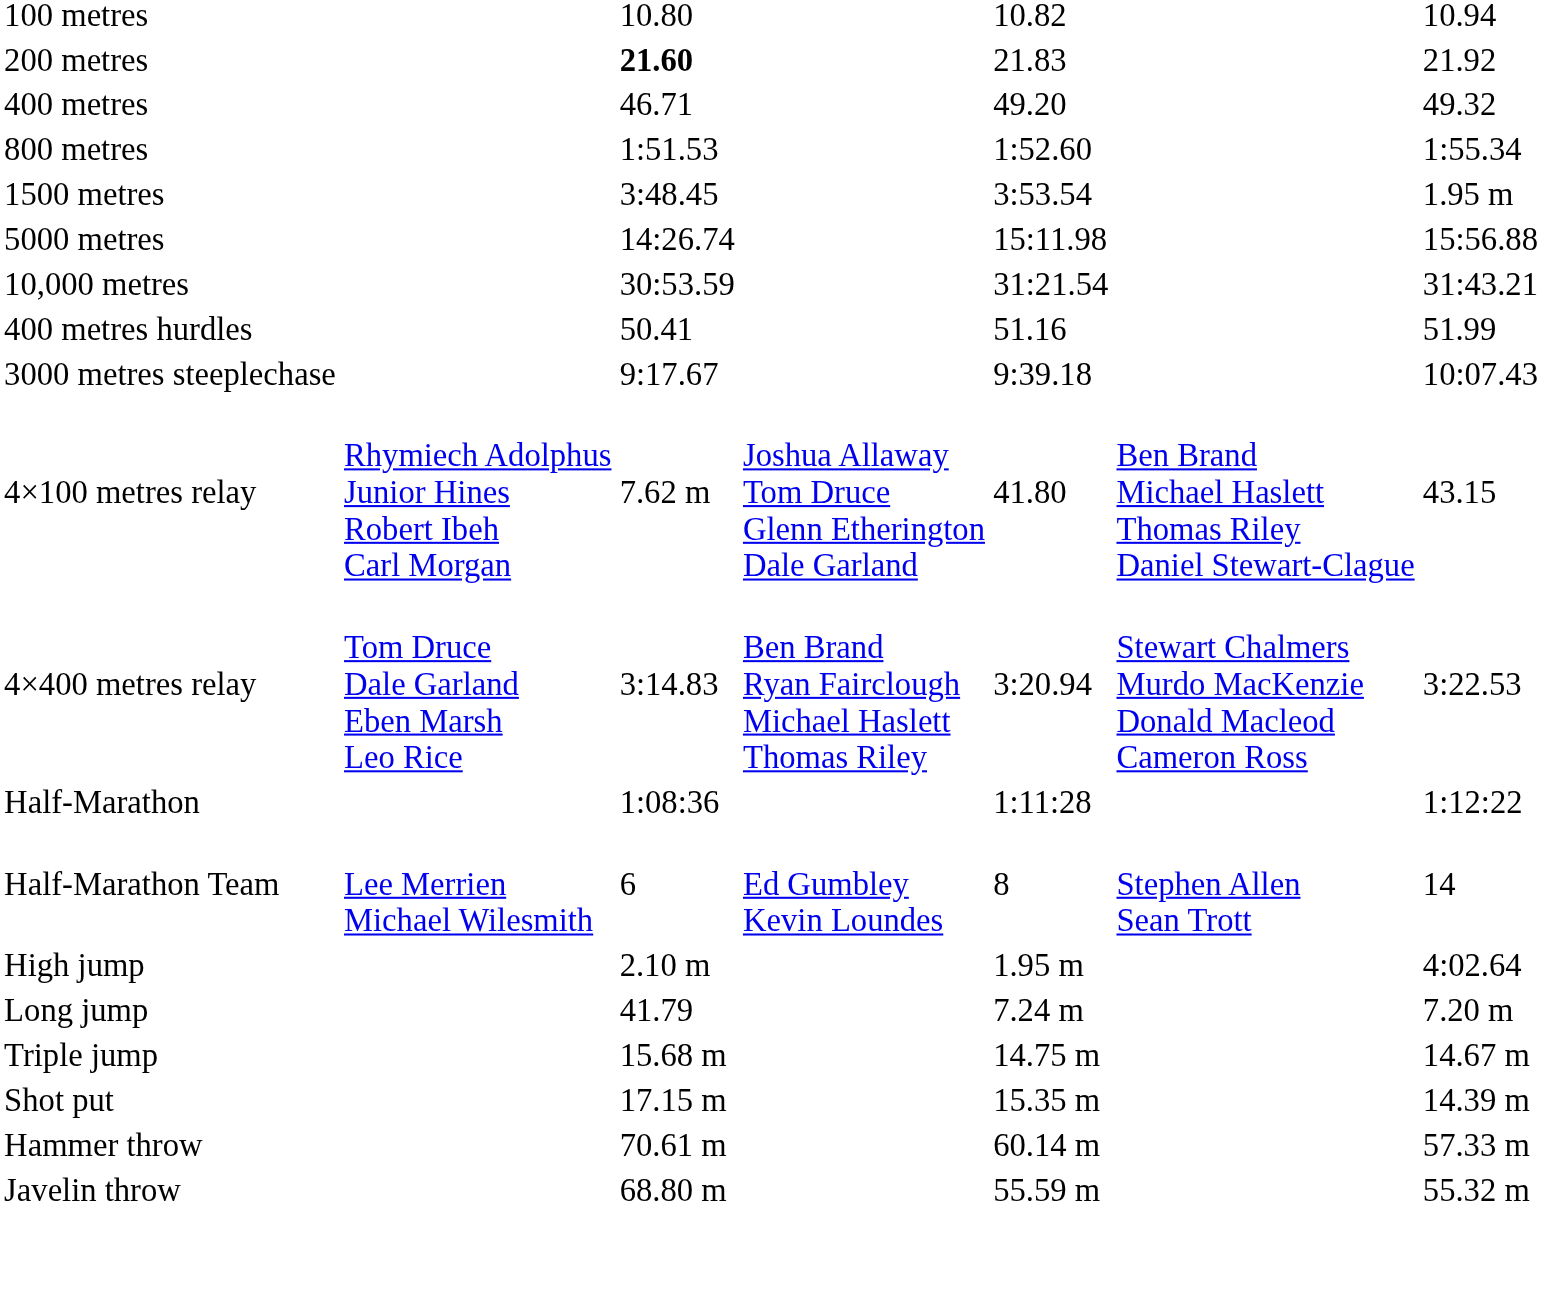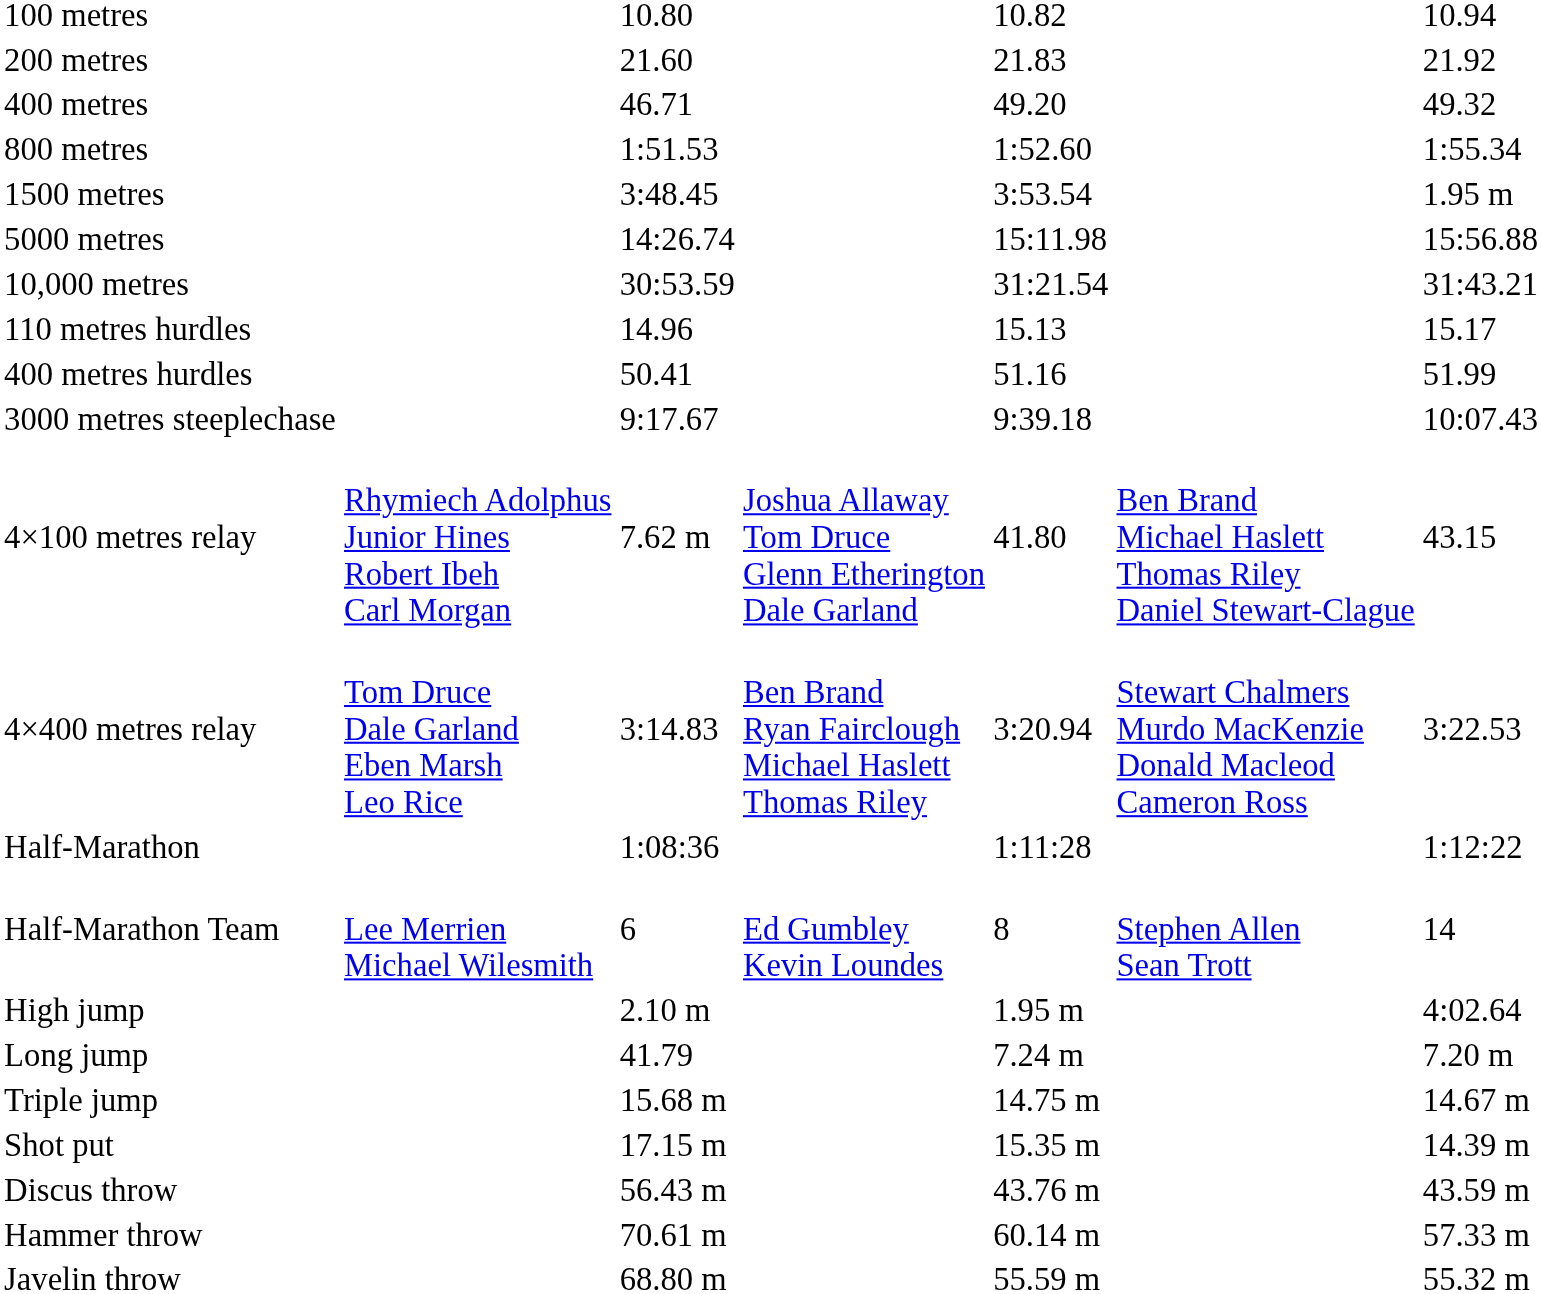 <table>
 <tr>
 <td>100 metres<br></td>
 <td></td>
 <td>10.80</td>
 <td></td>
 <td>10.82</td>
 <td></td>
 <td>10.94</td>
 </tr>
 <tr>
 <td>200 metres<br></td>
 <td></td>
-<td><strong>21.60</strong></td>
+<td>21.60</td>
 <td></td>
 <td>21.83</td>
 <td></td>
 <td>21.92</td>
 </tr>
 <tr>
 <td>400 metres</td>
 <td></td>
 <td>46.71</td>
 <td></td>
 <td>49.20</td>
 <td></td>
 <td>49.32</td>
 </tr>
 <tr>
 <td>800 metres</td>
 <td></td>
 <td>1:51.53</td>
 <td></td>
 <td>1:52.60</td>
 <td></td>
 <td>1:55.34</td>
 </tr>
 <tr>
 <td>1500 metres</td>
 <td></td>
 <td>3:48.45</td>
 <td></td>
 <td>3:53.54</td>
 <td></td>
 <td>1.95 m</td>
 </tr>
 <tr>
 <td>5000 metres</td>
 <td></td>
 <td>14:26.74</td>
 <td></td>
 <td>15:11.98</td>
 <td></td>
 <td>15:56.88</td>
 </tr>
 <tr>
 <td>10,000 metres</td>
 <td></td>
 <td>30:53.59</td>
 <td></td>
 <td>31:21.54</td>
 <td></td>
 <td>31:43.21</td>
+</tr>
+<tr>
+<td>110 metres hurdles</td>
+<td></td>
+<td>14.96</td>
+<td></td>
+<td>15.13</td>
+<td></td>
+<td>15.17</td>
 </tr>
 <tr>
 <td>400 metres hurdles</td>
 <td></td>
 <td>50.41</td>
 <td></td>
 <td>51.16</td>
 <td></td>
 <td>51.99</td>
 </tr>
 <tr>
 <td>3000 metres steeplechase</td>
 <td></td>
 <td>9:17.67</td>
 <td></td>
 <td>9:39.18</td>
 <td></td>
 <td>10:07.43</td>
 </tr>
 <tr>
 <td>4×100 metres relay</td>
 <td><br><a href='#'>Rhymiech Adolphus</a><br><a href='#'>Junior Hines</a><br><a href='#'>Robert Ibeh</a><br><a href='#'>Carl Morgan</a></td>
 <td>7.62 m</td>
 <td><br><a href='#'>Joshua Allaway</a><br><a href='#'>Tom Druce</a><br><a href='#'>Glenn Etherington</a><br><a href='#'>Dale Garland</a></td>
 <td>41.80</td>
 <td><br><a href='#'>Ben Brand</a><br><a href='#'>Michael Haslett</a><br><a href='#'>Thomas Riley</a><br><a href='#'>Daniel Stewart-Clague</a></td>
 <td>43.15</td>
 </tr>
 <tr>
 <td>4×400 metres relay</td>
 <td><br><a href='#'>Tom Druce</a><br><a href='#'>Dale Garland</a><br><a href='#'>Eben Marsh</a><br><a href='#'>Leo Rice</a></td>
 <td>3:14.83</td>
 <td><br><a href='#'>Ben Brand</a><br><a href='#'>Ryan Fairclough</a><br><a href='#'>Michael Haslett</a><br><a href='#'>Thomas Riley</a></td>
 <td>3:20.94</td>
 <td><br><a href='#'>Stewart Chalmers</a><br><a href='#'>Murdo MacKenzie</a><br><a href='#'>Donald Macleod</a><br><a href='#'>Cameron Ross</a></td>
 <td>3:22.53</td>
 </tr>
 <tr>
 <td>Half-Marathon</td>
 <td></td>
 <td>1:08:36</td>
 <td></td>
 <td>1:11:28</td>
 <td></td>
 <td>1:12:22</td>
 </tr>
 <tr>
 <td>Half-Marathon Team</td>
 <td><br><a href='#'>Lee Merrien</a><br><a href='#'>Michael Wilesmith</a></td>
 <td>6</td>
 <td><br><a href='#'>Ed Gumbley</a><br><a href='#'>Kevin Loundes</a></td>
 <td>8</td>
 <td><br><a href='#'>Stephen Allen</a><br><a href='#'>Sean Trott</a></td>
 <td>14</td>
 </tr>
 <tr>
 <td>High jump</td>
 <td></td>
 <td>2.10 m</td>
 <td></td>
 <td>1.95 m</td>
 <td><br></td>
 <td>4:02.64</td>
 </tr>
 <tr>
 <td>Long jump</td>
 <td></td>
 <td>41.79</td>
 <td></td>
 <td>7.24 m</td>
 <td></td>
 <td>7.20 m</td>
 </tr>
 <tr>
 <td>Triple jump</td>
 <td></td>
 <td>15.68 m</td>
 <td></td>
 <td>14.75 m</td>
 <td></td>
 <td>14.67 m</td>
 </tr>
 <tr>
 <td>Shot put</td>
 <td></td>
 <td>17.15 m</td>
 <td></td>
 <td>15.35 m</td>
 <td></td>
 <td>14.39 m</td>
 </tr>
 <tr>
+<td>Discus throw</td>
+<td></td>
+<td>56.43 m</td>
+<td></td>
+<td>43.76 m</td>
+<td></td>
+<td>43.59 m</td>
+</tr>
+<tr>
 <td>Hammer throw</td>
 <td></td>
 <td>70.61 m</td>
 <td></td>
 <td>60.14 m</td>
 <td></td>
 <td>57.33 m</td>
 </tr>
 <tr>
 <td>Javelin throw</td>
 <td></td>
 <td>68.80 m</td>
 <td></td>
 <td>55.59 m</td>
 <td></td>
 <td>55.32 m</td>
 </tr>
 </table>
